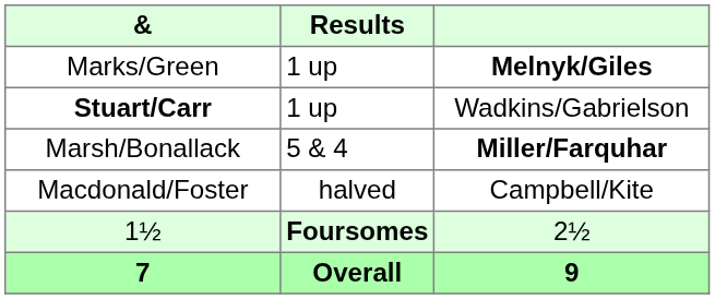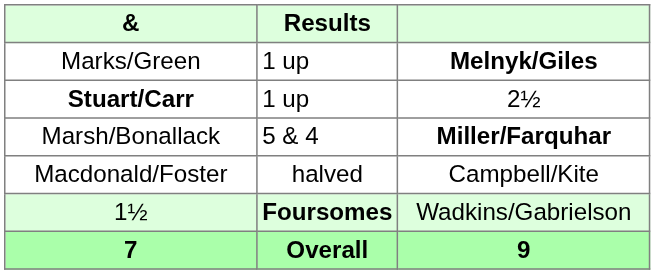 <table border="1" cellpadding="3" style="border-collapse:collapse; text-align:center;">
 <tr style="background:#ddffdd;">
 <th width=160> & </th>
 <th>Results</th>
 <th width=160></th>
 </tr>
 <tr>
 <td>Marks/Green</td>
 <td align=left> 1 up</td>
 <td><strong>Melnyk/Giles</strong></td>
 </tr>
 <tr>
 <td><strong>Stuart/Carr</strong></td>
 <td align=left> 1 up</td>
-<td>Wadkins/Gabrielson</td>
+<td>2½</td>
 </tr>
 <tr>
 <td>Marsh/Bonallack</td>
 <td align=left> 5 & 4</td>
 <td><strong>Miller/Farquhar</strong></td>
 </tr>
 <tr>
 <td>Macdonald/Foster</td>
 <td>halved</td>
 <td>Campbell/Kite</td>
 </tr>
 <tr style="background:#ddffdd;">
 <td>1½</td>
 <td><strong>Foursomes</strong></td>
-<td>2½</td>
+<td>Wadkins/Gabrielson</td>
 </tr>
 <tr style="background:#aaffaa;">
 <th>7</th>
 <th>Overall</th>
 <th>9</th>
 </tr>
 </table>
